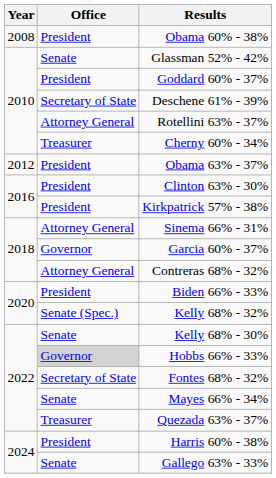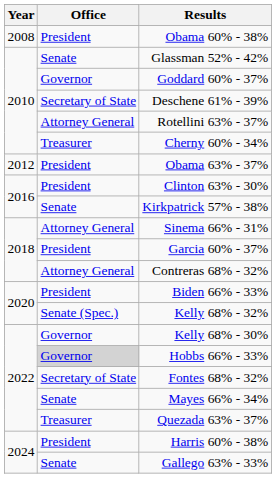 <table class=wikitable>
 <tr>
 <th>Year</th>
 <th>Office</th>
 <th>Results</th>
 </tr>
 <tr>
 <td>2008</td>
 <td><a href='#'>President</a></td>
 <td align="right" ><a href='#'>Obama</a> 60% - 38%</td>
 </tr>
 <tr>
 <td rowspan=5>2010</td>
 <td><a href='#'>Senate</a></td>
 <td align="right" >Glassman 52% - 42%</td>
 </tr>
 <tr>
-<td><a href='#'>President</a></td>
+<td><a href='#'>Governor</a></td>
 <td align="right" ><a href='#'>Goddard</a> 60% - 37%</td>
 </tr>
 <tr>
 <td><a href='#'>Secretary of State</a></td>
 <td align="right" >Deschene 61% - 39%</td>
 </tr>
 <tr>
 <td><a href='#'>Attorney General</a></td>
 <td align="right" >Rotellini 63% - 37%</td>
 </tr>
 <tr>
 <td><a href='#'>Treasurer</a></td>
 <td align="right" ><a href='#'>Cherny</a> 60% - 34%</td>
 </tr>
 <tr>
 <td>2012</td>
 <td><a href='#'>President</a></td>
 <td align="right" ><a href='#'>Obama</a> 63% - 37%</td>
 </tr>
 <tr>
 <td rowspan=2>2016</td>
 <td><a href='#'>President</a></td>
 <td align="right" ><a href='#'>Clinton</a> 63% - 30%</td>
 </tr>
 <tr>
-<td><a href='#'>President</a></td>
+<td><a href='#'>Senate</a></td>
 <td align="right" ><a href='#'>Kirkpatrick</a> 57% - 38%</td>
 </tr>
 <tr>
 <td rowspan=3>2018</td>
 <td><a href='#'>Attorney General</a></td>
 <td align="right" ><a href='#'>Sinema</a> 66% - 31%</td>
 </tr>
 <tr>
-<td><a href='#'>Governor</a></td>
+<td><a href='#'>President</a></td>
 <td align="right" ><a href='#'>Garcia</a> 60% - 37%</td>
 </tr>
 <tr>
 <td><a href='#'>Attorney General</a></td>
 <td align="right" >Contreras 68% - 32%</td>
 </tr>
 <tr>
 <td rowspan=2>2020</td>
 <td><a href='#'>President</a></td>
 <td align="right" ><a href='#'>Biden</a> 66% - 33%</td>
 </tr>
 <tr>
 <td><a href='#'>Senate (Spec.)</a></td>
 <td align="right" ><a href='#'>Kelly</a> 68% - 32%</td>
 </tr>
 <tr>
 <td rowspan=5>2022</td>
-<td><a href='#'>Senate</a></td>
+<td><a href='#'>Governor</a></td>
 <td align="right" ><a href='#'>Kelly</a> 68% - 30%</td>
 </tr>
 <tr>
 <td style="background: lightgrey;"><a href='#'>Governor</a></td>
 <td align="right" ><a href='#'>Hobbs</a> 66% - 33%</td>
 </tr>
 <tr>
 <td><a href='#'>Secretary of State</a></td>
 <td align="right" ><a href='#'>Fontes</a> 68% - 32%</td>
 </tr>
 <tr>
 <td><a href='#'>Senate</a></td>
 <td align="right" ><a href='#'>Mayes</a> 66% - 34%</td>
 </tr>
 <tr>
 <td><a href='#'>Treasurer</a></td>
 <td align="right" ><a href='#'>Quezada</a> 63% - 37%</td>
 </tr>
 <tr>
 <td rowspan=2>2024</td>
 <td><a href='#'>President</a></td>
 <td align="right" ><a href='#'>Harris</a> 60% - 38%</td>
 </tr>
 <tr>
 <td><a href='#'>Senate</a></td>
 <td align="right" ><a href='#'>Gallego</a> 63% - 33%</td>
 </tr>
 </table>
